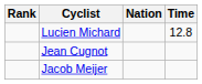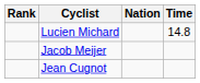 <table class="wikitable sortable" style="text-align:center">
 <tr>
 <th>Rank</th>
 <th>Cyclist</th>
 <th>Nation</th>
 <th>Time</th>
 </tr>
 <tr>
 <td></td>
 <td align=left><a href='#'>Lucien Michard</a></td>
 <td align=left></td>
-<td>12.8</td>
+<td>14.8</td>
+</tr>
+<tr>
+<td></td>
+<td align=left><a href='#'>Jacob Meijer</a></td>
+<td align=left></td>
+<td></td>
 </tr>
 <tr>
 <td></td>
 <td align=left><a href='#'>Jean Cugnot</a></td>
 <td align=left></td>
 <td></td>
 </tr>
-<tr>
-<td></td>
-<td align=left><a href='#'>Jacob Meijer</a></td>
-<td align=left></td>
-<td></td>
-</tr>
 </table>
